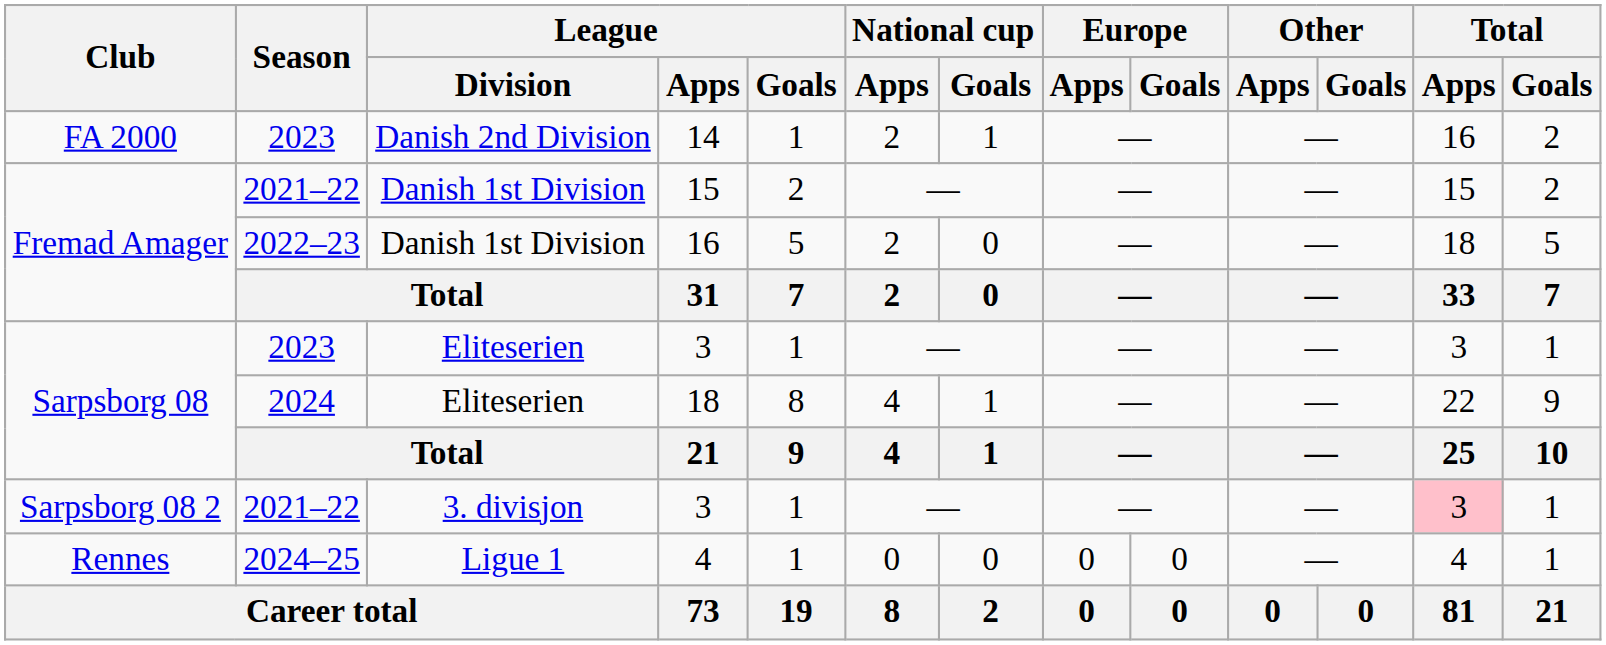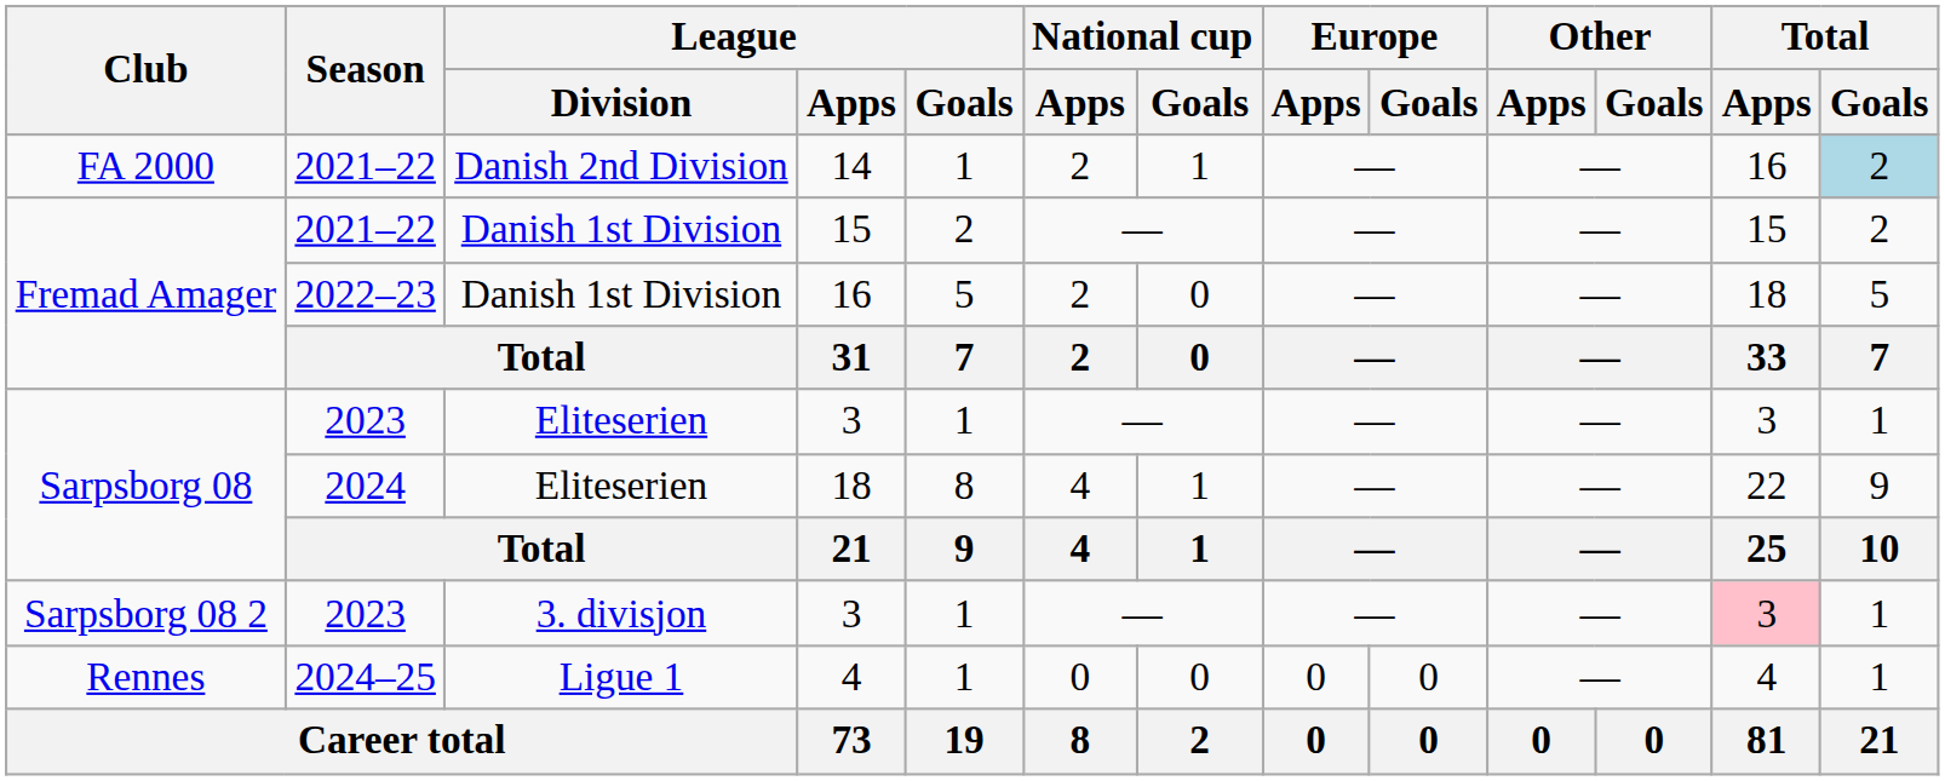 <table class="wikitable" style="text-align:center">
 <tr>
 <th rowspan="2">Club</th>
 <th rowspan="2">Season</th>
 <th colspan="3">League</th>
 <th colspan="2">National cup</th>
 <th colspan="2">Europe</th>
 <th colspan="2">Other</th>
 <th colspan="2">Total</th>
 </tr>
 <tr>
 <th>Division</th>
 <th>Apps</th>
 <th>Goals</th>
 <th>Apps</th>
 <th>Goals</th>
 <th>Apps</th>
 <th>Goals</th>
 <th>Apps</th>
 <th>Goals</th>
 <th>Apps</th>
 <th>Goals</th>
 </tr>
 <tr>
 <td><a href='#'>FA 2000</a></td>
-<td><a href='#'>2023</a></td>
+<td><a href='#'>2021–22</a></td>
 <td><a href='#'>Danish 2nd Division</a></td>
 <td>14</td>
 <td>1</td>
 <td>2</td>
 <td>1</td>
 <td colspan="2">—</td>
 <td colspan="2">—</td>
 <td>16</td>
-<td>2</td>
+<td style="background: lightblue;">2</td>
 </tr>
 <tr>
 <td rowspan="3"><a href='#'>Fremad Amager</a></td>
 <td><a href='#'>2021–22</a></td>
 <td><a href='#'>Danish 1st Division</a></td>
 <td>15</td>
 <td>2</td>
 <td colspan="2">—</td>
 <td colspan="2">—</td>
 <td colspan="2">—</td>
 <td>15</td>
 <td>2</td>
 </tr>
 <tr>
 <td><a href='#'>2022–23</a></td>
 <td>Danish 1st Division</td>
 <td>16</td>
 <td>5</td>
 <td>2</td>
 <td>0</td>
 <td colspan="2">—</td>
 <td colspan="2">—</td>
 <td>18</td>
 <td>5</td>
 </tr>
 <tr>
 <th colspan="2">Total</th>
 <th>31</th>
 <th>7</th>
 <th>2</th>
 <th>0</th>
 <th colspan="2">—</th>
 <th colspan="2">—</th>
 <th>33</th>
 <th>7</th>
 </tr>
 <tr>
 <td rowspan="3"><a href='#'>Sarpsborg 08</a></td>
 <td><a href='#'>2023</a></td>
 <td><a href='#'>Eliteserien</a></td>
 <td>3</td>
 <td>1</td>
 <td colspan="2">—</td>
 <td colspan="2">—</td>
 <td colspan="2">—</td>
 <td>3</td>
 <td>1</td>
 </tr>
 <tr>
 <td><a href='#'>2024</a></td>
 <td>Eliteserien</td>
 <td>18</td>
 <td>8</td>
 <td>4</td>
 <td>1</td>
 <td colspan="2">—</td>
 <td colspan="2">—</td>
 <td>22</td>
 <td>9</td>
 </tr>
 <tr>
 <th colspan="2">Total</th>
 <th>21</th>
 <th>9</th>
 <th>4</th>
 <th>1</th>
 <th colspan="2">—</th>
 <th colspan="2">—</th>
 <th>25</th>
 <th>10</th>
 </tr>
 <tr>
 <td><a href='#'>Sarpsborg 08 2</a></td>
-<td><a href='#'>2021–22</a></td>
+<td><a href='#'>2023</a></td>
 <td><a href='#'>3. divisjon</a></td>
 <td>3</td>
 <td>1</td>
 <td colspan="2">—</td>
 <td colspan="2">—</td>
 <td colspan="2">—</td>
 <td style="background: pink;">3</td>
 <td>1</td>
 </tr>
 <tr>
 <td><a href='#'>Rennes</a></td>
 <td><a href='#'>2024–25</a></td>
 <td><a href='#'>Ligue 1</a></td>
 <td>4</td>
 <td>1</td>
 <td>0</td>
 <td>0</td>
 <td>0</td>
 <td>0</td>
 <td colspan="2">—</td>
 <td>4</td>
 <td>1</td>
 </tr>
 <tr>
 <th colspan="3">Career total</th>
 <th>73</th>
 <th>19</th>
 <th>8</th>
 <th>2</th>
 <th>0</th>
 <th>0</th>
 <th>0</th>
 <th>0</th>
 <th>81</th>
 <th>21</th>
 </tr>
 </table>
